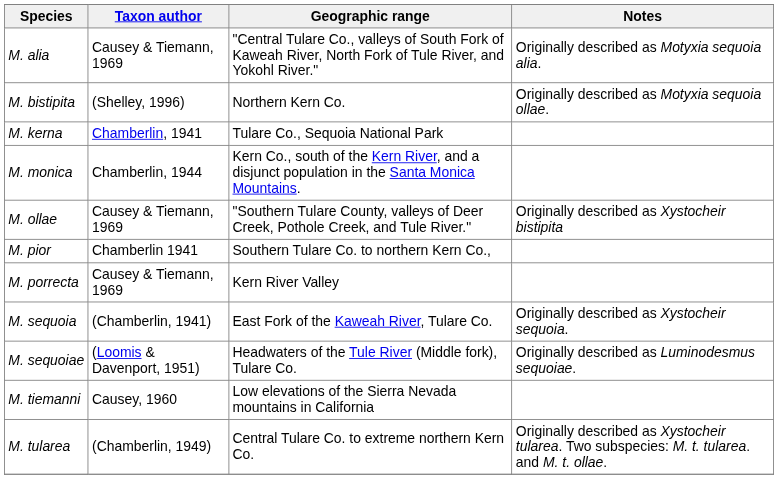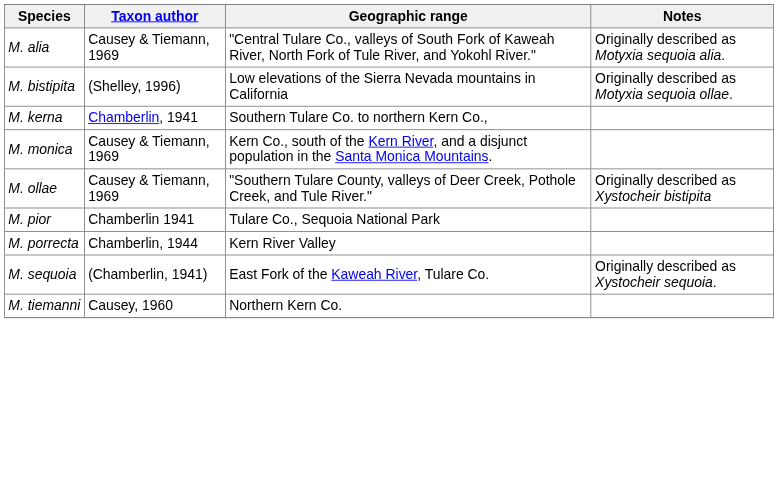 <table |cellspacing=0 cellpadding=4 border=1 style="width: 70%; border-collapse: collapse;">
 <tr>
 </tr>
 <tr>
 <th bgcolor="#f0f0f0">Species</th>
 <th bgcolor="#f0f0f0"><a href='#'>Taxon author</a></th>
 <th bgcolor="#f0f0f0">Geographic range</th>
 <th bgcolor="#f0f0f0">Notes</th>
 </tr>
 <tr>
 <td><em>M. alia</em></td>
 <td>Causey & Tiemann, 1969</td>
 <td>"Central Tulare Co., valleys of South Fork of Kaweah River, North Fork of Tule River, and Yokohl River."</td>
 <td>Originally described as <em>Motyxia sequoia alia</em>.</td>
 </tr>
 <tr>
 <td><em>M. bistipita</em></td>
 <td>(Shelley, 1996)</td>
-<td>Northern Kern Co.</td>
+<td>Low elevations of the Sierra Nevada mountains in California</td>
 <td>Originally described as <em>Motyxia sequoia ollae</em>.</td>
 </tr>
 <tr>
 <td><em>M. kerna</em></td>
 <td><a href='#'>Chamberlin</a>, 1941</td>
-<td>Tulare Co., Sequoia National Park</td>
+<td>Southern Tulare Co. to northern Kern Co.,</td>
 <td></td>
 </tr>
 <tr>
 <td><em>M. monica</em></td>
-<td>Chamberlin, 1944</td>
+<td>Causey & Tiemann, 1969</td>
 <td>Kern Co., south of the <a href='#'>Kern River</a>, and a disjunct population in the <a href='#'>Santa Monica Mountains</a>.</td>
 <td></td>
 </tr>
 <tr>
 <td><em>M. ollae</em></td>
 <td>Causey & Tiemann, 1969</td>
 <td>"Southern Tulare County, valleys of Deer Creek, Pothole Creek, and Tule River."</td>
 <td>Originally described as <em>Xystocheir bistipita</em></td>
 </tr>
 <tr>
 <td><em>M. pior</em></td>
 <td>Chamberlin 1941</td>
-<td>Southern Tulare Co. to northern Kern Co.,</td>
+<td>Tulare Co., Sequoia National Park</td>
 <td></td>
 </tr>
 <tr>
 <td><em>M. porrecta</em></td>
-<td>Causey & Tiemann, 1969</td>
+<td>Chamberlin, 1944</td>
 <td>Kern River Valley</td>
 <td></td>
 </tr>
 <tr>
 <td><em>M. sequoia</em></td>
 <td>(Chamberlin, 1941)</td>
 <td>East Fork of the <a href='#'>Kaweah River</a>, Tulare Co.</td>
 <td>Originally described as <em>Xystocheir sequoia</em>.</td>
 </tr>
 <tr>
-<td><em>M. sequoiae</em></td>
-<td>(<a href='#'>Loomis</a> & Davenport, 1951)</td>
-<td>Headwaters of the  <a href='#'>Tule River</a> (Middle fork), Tulare Co.</td>
-<td>Originally described as <em>Luminodesmus sequoiae</em>.</td>
-</tr>
-<tr>
 <td><em>M. tiemanni</em></td>
 <td>Causey, 1960</td>
-<td>Low elevations of the Sierra Nevada mountains in California</td>
+<td>Northern Kern Co.</td>
 <td></td>
-</tr>
-<tr>
-<td><em>M. tularea</em></td>
-<td>(Chamberlin, 1949)</td>
-<td>Central Tulare Co. to extreme northern Kern Co.</td>
-<td>Originally described as <em>Xystocheir tularea</em>. Two subspecies: <em>M. t. tularea</em>. and <em>M. t. ollae</em>.</td>
 </tr>
 <tr>
 </tr>
 </table>
